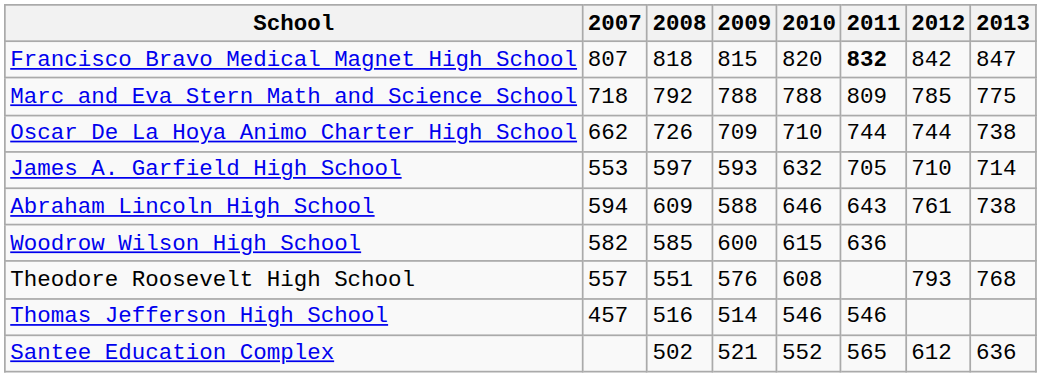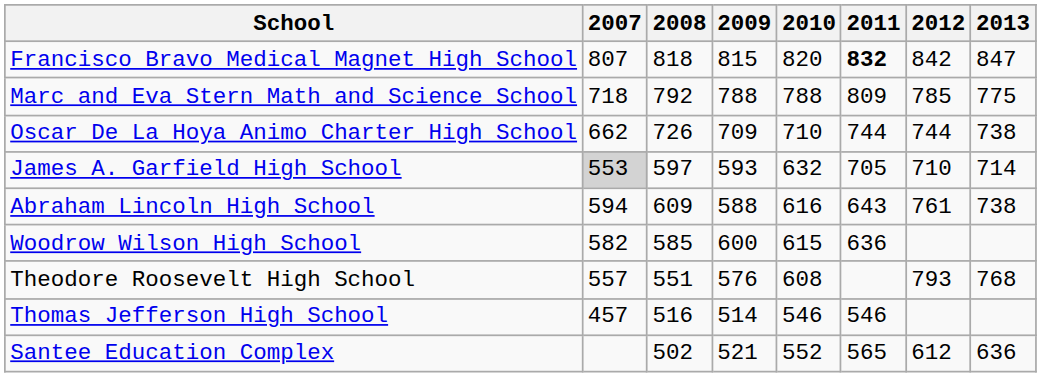 <table class="wikitable" border="2">
 <tr>
 <th>School</th>
 <th><strong>2007 </strong></th>
 <th><strong>2008 </strong></th>
 <th><strong>2009 </strong></th>
 <th><strong>2010 </strong></th>
 <th><strong>2011 </strong></th>
 <th><strong>2012</strong></th>
 <th><strong>2013 </strong></th>
 </tr>
 <tr Reporting Api>
 <td><a href='#'>Francisco Bravo Medical Magnet High School</a></td>
 <td>807</td>
 <td>818</td>
 <td>815</td>
 <td>820</td>
 <td><strong>832</strong></td>
 <td>842</td>
 <td>847</td>
 </tr>
 <tr>
 <td><a href='#'>Marc and Eva Stern Math and Science School</a></td>
 <td>718</td>
 <td>792</td>
 <td>788</td>
 <td>788</td>
 <td>809</td>
 <td>785</td>
 <td>775</td>
 </tr>
 <tr>
 <td><a href='#'>Oscar De La Hoya Animo Charter High School</a></td>
 <td>662</td>
 <td>726</td>
 <td>709</td>
 <td>710</td>
 <td>744</td>
 <td>744</td>
 <td>738</td>
 </tr>
 <tr>
 <td><a href='#'>James A. Garfield High School</a></td>
-<td>553</td>
+<td style="background: lightgrey;">553</td>
 <td>597</td>
 <td>593</td>
 <td>632</td>
 <td>705</td>
 <td>710</td>
 <td>714</td>
 </tr>
 <tr>
 <td><a href='#'>Abraham Lincoln High School</a></td>
 <td>594</td>
 <td>609</td>
 <td>588</td>
-<td>646</td>
+<td>616</td>
 <td>643</td>
 <td>761</td>
 <td>738</td>
 </tr>
 <tr>
 <td><a href='#'>Woodrow Wilson High School</a></td>
 <td>582</td>
 <td>585</td>
 <td>600</td>
 <td>615</td>
 <td>636</td>
 <td></td>
 <td></td>
 </tr>
 <tr>
 <td>Theodore Roosevelt High School</td>
 <td>557</td>
 <td>551</td>
 <td>576</td>
 <td>608</td>
 <td></td>
 <td>793</td>
 <td>768</td>
 </tr>
 <tr>
 <td><a href='#'>Thomas Jefferson High School</a></td>
 <td>457</td>
 <td>516</td>
 <td>514</td>
 <td>546</td>
 <td>546</td>
 <td></td>
 <td></td>
 </tr>
 <tr>
 <td><a href='#'>Santee Education Complex</a></td>
 <td></td>
 <td>502</td>
 <td>521</td>
 <td>552</td>
 <td>565</td>
 <td>612</td>
 <td>636</td>
 </tr>
 </table>
